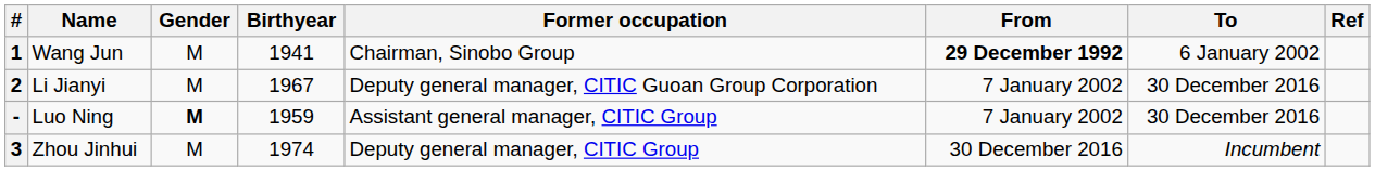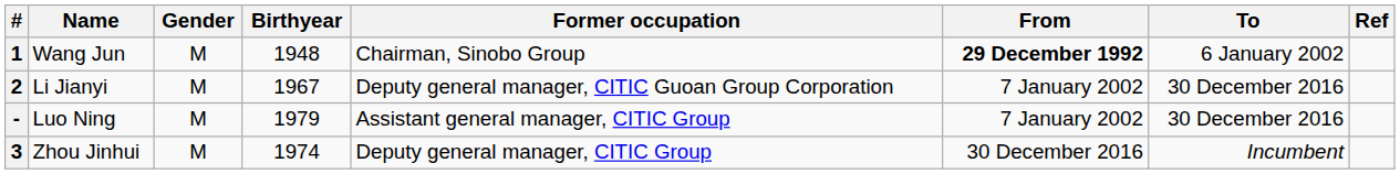 <table width=85%; class="wikitable">
 <tr>
 <th>#</th>
 <th>Name</th>
 <th>Gender</th>
 <th>Birthyear</th>
 <th>Former occupation</th>
 <th>From</th>
 <th>To</th>
 <th>Ref</th>
 </tr>
 <tr>
 <th>1</th>
 <td> Wang Jun</td>
 <td align=center>M</td>
-<td align=center>1941</td>
+<td align=center>1948</td>
 <td>Chairman, Sinobo Group</td>
 <td align=right><strong>29 December 1992</strong></td>
 <td align=right>6 January 2002</td>
 <td></td>
 </tr>
 <tr>
 <th>2</th>
 <td> Li Jianyi</td>
 <td align=center>M</td>
 <td align=center>1967</td>
 <td>Deputy general manager, <a href='#'>CITIC</a> Guoan Group Corporation</td>
 <td align=right>7 January 2002</td>
 <td align=right>30 December 2016</td>
 <td></td>
 </tr>
 <tr>
 <th>-</th>
 <td> Luo Ning</td>
-<td align=center><strong>M</strong></td>
-<td align=center>1959</td>
+<td align=center>M</td>
+<td align=center>1979</td>
 <td>Assistant general manager, <a href='#'>CITIC Group</a></td>
 <td align=right>7 January 2002</td>
 <td align=right>30 December 2016</td>
 <td></td>
 </tr>
 <tr>
 <th>3</th>
 <td> Zhou Jinhui</td>
 <td align=center>M</td>
 <td align=center>1974</td>
 <td>Deputy general manager, <a href='#'>CITIC Group</a></td>
 <td align=right>30 December 2016</td>
 <td align=right><em>Incumbent</em></td>
 <td></td>
 </tr>
 </table>
